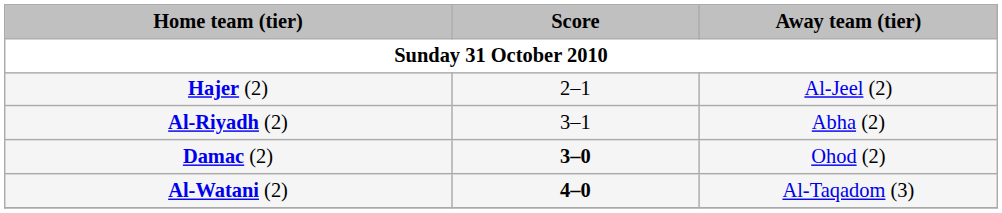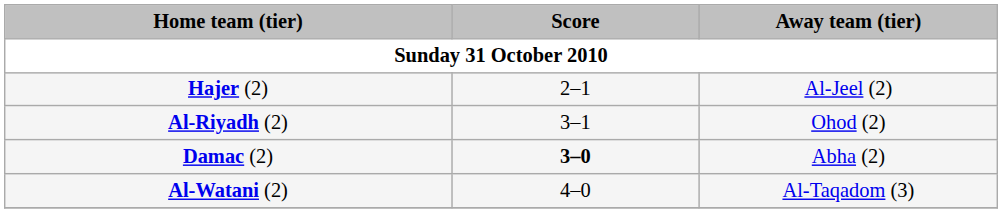 <table class="wikitable" style="width: 700px; background:WhiteSmoke; text-align:center; font-size:90%">
 <tr>
 <td scope="col" style="width: 45%; background:silver;"><strong>Home team (tier)</strong></td>
 <td scope="col" style="width: 25%; background:silver;"><strong>Score</strong></td>
 <td scope="col" style="width: 45%; background:silver;"><strong>Away team (tier)</strong></td>
 </tr>
 <tr>
 <td colspan="5" style= background:White><strong>Sunday 31 October 2010</strong></td>
 </tr>
 <tr>
 <td><strong><a href='#'>Hajer</a></strong> (2)</td>
 <td>2–1 </td>
 <td><a href='#'>Al-Jeel</a> (2)</td>
 </tr>
 <tr>
 <td><strong><a href='#'>Al-Riyadh</a></strong> (2)</td>
 <td>3–1</td>
-<td><a href='#'>Abha</a> (2)</td>
+<td><a href='#'>Ohod</a> (2)</td>
 </tr>
 <tr>
 <td><strong><a href='#'>Damac</a></strong> (2)</td>
 <td><strong>3–0</strong></td>
-<td><a href='#'>Ohod</a> (2)</td>
+<td><a href='#'>Abha</a> (2)</td>
 </tr>
 <tr>
 <td><strong><a href='#'>Al-Watani</a></strong> (2)</td>
-<td><strong>4–0</strong></td>
+<td>4–0</td>
 <td><a href='#'>Al-Taqadom</a> (3)</td>
 </tr>
 <tr>
 </tr>
 </table>
